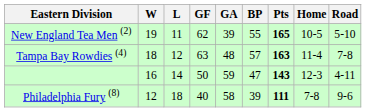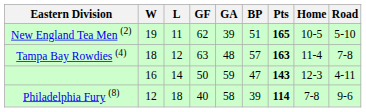 <table class="wikitable" width="470" style="font-size:95%; text-align:center">
 <tr>
 <th width="40%">Eastern Division</th>
 <th width="7.5%">W</th>
 <th width="7.5%">L</th>
 <th width="7.5%">GF</th>
 <th width="7.5%">GA</th>
 <th width="7.5%">BP</th>
 <th width="7.5%">Pts</th>
 <th width="7.5%">Home</th>
 <th width="7.5%">Road</th>
 </tr>
 <tr bgcolor=#ccffcc>
 <td><a href='#'>New England Tea Men</a> <sup>(2)</sup></td>
 <td>19</td>
 <td>11</td>
 <td>62</td>
 <td>39</td>
-<td>55</td>
+<td>51</td>
 <td><strong>165</strong></td>
 <td>10-5</td>
 <td>5-10</td>
 </tr>
 <tr bgcolor=#ccffcc>
 <td><a href='#'>Tampa Bay Rowdies</a> <sup>(4)</sup></td>
 <td>18</td>
 <td>12</td>
 <td>63</td>
 <td>48</td>
 <td>57</td>
 <td><strong>163</strong></td>
 <td>11-4</td>
 <td>7-8</td>
 </tr>
 <tr bgcolor=#ccffcc>
 <td></td>
 <td>16</td>
 <td>14</td>
 <td>50</td>
 <td>59</td>
 <td>47</td>
 <td><strong>143</strong></td>
 <td>12-3</td>
 <td>4-11</td>
 </tr>
 <tr bgcolor=#ccffcc>
 <td><a href='#'>Philadelphia Fury</a> <sup>(8)</sup></td>
 <td>12</td>
 <td>18</td>
 <td>40</td>
 <td>58</td>
 <td>39</td>
-<td><strong>111</strong></td>
+<td><strong>114</strong></td>
 <td>7-8</td>
 <td>9-6</td>
 </tr>
 </table>
